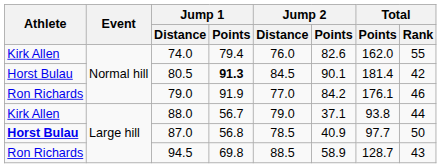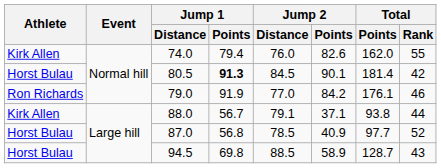 <table class="wikitable" style="font-size:90%">
 <tr>
 <th rowspan="2">Athlete</th>
 <th rowspan="2">Event</th>
 <th colspan="2">Jump 1</th>
 <th colspan="2">Jump 2</th>
 <th colspan="2">Total</th>
 </tr>
 <tr>
 <th>Distance</th>
 <th>Points</th>
 <th>Distance</th>
 <th>Points</th>
 <th>Points</th>
 <th>Rank</th>
 </tr>
 <tr>
 <td><a href='#'>Kirk Allen</a></td>
 <td rowspan="3">Normal hill</td>
 <td align="center">74.0</td>
 <td align="center">79.4</td>
 <td align="center">76.0</td>
 <td align="center">82.6</td>
 <td align="center">162.0</td>
 <td align="center">55</td>
 </tr>
 <tr>
 <td><a href='#'>Horst Bulau</a></td>
 <td align="center">80.5</td>
 <td align="center"><strong>91.3</strong></td>
 <td align="center">84.5</td>
 <td align="center">90.1</td>
 <td align="center">181.4</td>
 <td align="center">42</td>
 </tr>
 <tr>
 <td><a href='#'>Ron Richards</a></td>
 <td align="center">79.0</td>
 <td align="center">91.9</td>
 <td align="center">77.0</td>
 <td align="center">84.2</td>
 <td align="center">176.1</td>
 <td align="center">46</td>
 </tr>
 <tr>
 <td><a href='#'>Kirk Allen</a></td>
 <td rowspan="3">Large hill</td>
 <td align="center">88.0</td>
 <td align="center">56.7</td>
-<td align="center">79.0</td>
+<td align="center">79.1</td>
 <td align="center">37.1</td>
 <td align="center">93.8</td>
 <td align="center">44</td>
 </tr>
 <tr>
-<td><strong><a href='#'>Horst Bulau</a></strong></td>
+<td><a href='#'>Horst Bulau</a></td>
 <td align="center">87.0</td>
 <td align="center">56.8</td>
 <td align="center">78.5</td>
 <td align="center">40.9</td>
 <td align="center">97.7</td>
-<td align="center">50</td>
+<td align="center">52</td>
 </tr>
 <tr>
-<td><a href='#'>Ron Richards</a></td>
+<td><a href='#'>Horst Bulau</a></td>
 <td align="center">94.5</td>
 <td align="center">69.8</td>
 <td align="center">88.5</td>
 <td align="center">58.9</td>
 <td align="center">128.7</td>
 <td align="center">43</td>
 </tr>
 </table>
